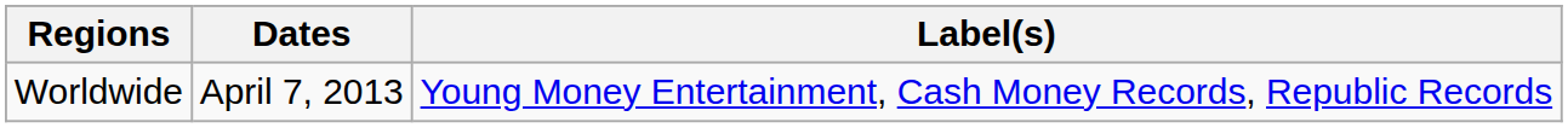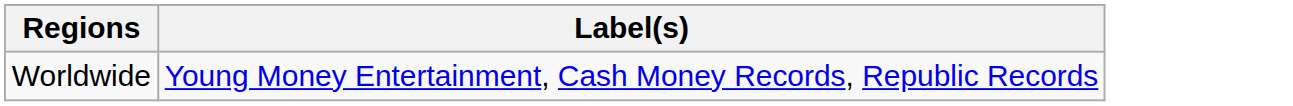 <table class="wikitable">
 <tr>
 <th>Regions</th>
-<th>Dates</th>
 <th>Label(s)</th>
 </tr>
 <tr>
 <td>Worldwide</td>
-<td>April 7, 2013</td>
 <td><a href='#'>Young Money Entertainment</a>, <a href='#'>Cash Money Records</a>, <a href='#'>Republic Records</a></td>
 </tr>
 </table>
